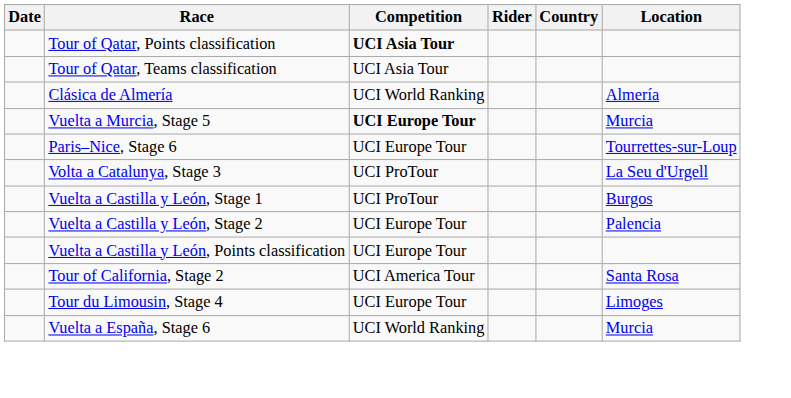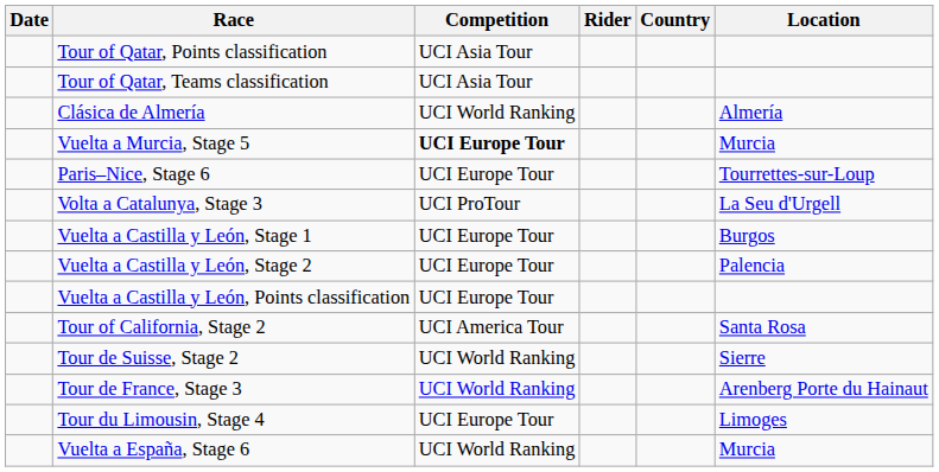 <table class="wikitable sortable">
 <tr>
 <th>Date</th>
 <th>Race</th>
 <th>Competition</th>
 <th>Rider</th>
 <th>Country</th>
 <th>Location</th>
 </tr>
 <tr>
 <td></td>
 <td><a href='#'>Tour of Qatar</a>, Points classification</td>
-<td><strong>UCI Asia Tour</strong></td>
+<td>UCI Asia Tour</td>
 <td></td>
 <td></td>
 <td></td>
 </tr>
 <tr>
 <td></td>
 <td><a href='#'>Tour of Qatar</a>, Teams classification</td>
 <td>UCI Asia Tour</td>
 <td align="center"></td>
 <td></td>
 <td></td>
 </tr>
 <tr>
 <td></td>
 <td><a href='#'>Clásica de Almería</a></td>
 <td>UCI World Ranking</td>
 <td></td>
 <td></td>
 <td><a href='#'>Almería</a></td>
 </tr>
 <tr>
 <td></td>
 <td><a href='#'>Vuelta a Murcia</a>, Stage 5</td>
 <td><strong>UCI Europe Tour</strong></td>
 <td></td>
 <td></td>
 <td><a href='#'>Murcia</a></td>
 </tr>
 <tr>
 <td></td>
 <td><a href='#'>Paris–Nice</a>, Stage 6</td>
 <td>UCI Europe Tour</td>
 <td></td>
 <td></td>
 <td><a href='#'>Tourrettes-sur-Loup</a></td>
 </tr>
 <tr>
 <td></td>
 <td><a href='#'>Volta a Catalunya</a>, Stage 3</td>
 <td>UCI ProTour</td>
 <td></td>
 <td></td>
 <td><a href='#'>La Seu d'Urgell</a></td>
 </tr>
 <tr>
 <td></td>
 <td><a href='#'>Vuelta a Castilla y León</a>, Stage 1</td>
-<td>UCI ProTour</td>
+<td>UCI Europe Tour</td>
 <td></td>
 <td></td>
 <td><a href='#'>Burgos</a></td>
 </tr>
 <tr>
 <td></td>
 <td><a href='#'>Vuelta a Castilla y León</a>, Stage 2</td>
 <td>UCI Europe Tour</td>
 <td></td>
 <td></td>
 <td><a href='#'>Palencia</a></td>
 </tr>
 <tr>
 <td></td>
 <td><a href='#'>Vuelta a Castilla y León</a>, Points classification</td>
 <td>UCI Europe Tour</td>
 <td></td>
 <td></td>
 <td></td>
 </tr>
 <tr>
 <td></td>
 <td><a href='#'>Tour of California</a>, Stage 2</td>
 <td>UCI America Tour</td>
 <td></td>
 <td></td>
 <td><a href='#'>Santa Rosa</a></td>
 </tr>
 <tr>
 <td></td>
+<td><a href='#'>Tour de Suisse</a>, Stage 2</td>
+<td>UCI World Ranking</td>
+<td></td>
+<td></td>
+<td><a href='#'>Sierre</a></td>
+</tr>
+<tr>
+<td></td>
+<td><a href='#'>Tour de France</a>, Stage 3</td>
+<td><a href='#'>UCI World Ranking</a></td>
+<td></td>
+<td></td>
+<td><a href='#'>Arenberg Porte du Hainaut</a></td>
+</tr>
+<tr>
+<td></td>
 <td><a href='#'>Tour du Limousin</a>, Stage 4</td>
 <td>UCI Europe Tour</td>
 <td></td>
 <td></td>
 <td><a href='#'>Limoges</a></td>
 </tr>
 <tr>
 <td></td>
 <td><a href='#'>Vuelta a España</a>, Stage 6</td>
 <td>UCI World Ranking</td>
 <td></td>
 <td></td>
 <td><a href='#'>Murcia</a></td>
 </tr>
 </table>
